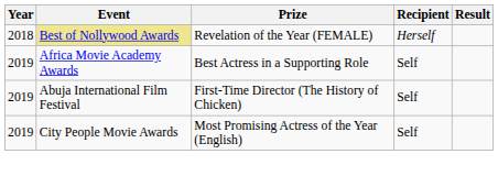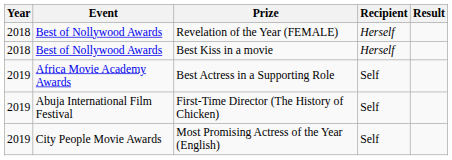 <table class="wikitable">
 <tr>
 <th>Year</th>
 <th>Event</th>
 <th>Prize</th>
 <th>Recipient</th>
 <th>Result</th>
 </tr>
 <tr>
 <td>2018</td>
-<td style="background: khaki;"><a href='#'>Best of Nollywood Awards</a></td>
+<td><a href='#'>Best of Nollywood Awards</a></td>
 <td>Revelation of the Year (FEMALE)</td>
+<td><em>Herself</em></td>
+<td></td>
+</tr>
+<tr>
+<td>2018</td>
+<td><a href='#'>Best of Nollywood Awards</a></td>
+<td>Best Kiss in a movie</td>
 <td><em>Herself</em></td>
 <td></td>
 </tr>
 <tr>
 <td>2019</td>
 <td><a href='#'>Africa Movie Academy Awards</a></td>
 <td>Best Actress in a Supporting Role</td>
 <td>Self</td>
 <td></td>
 </tr>
 <tr>
 <td>2019</td>
 <td>Abuja International Film Festival</td>
 <td>First-Time Director (The History of Chicken)</td>
 <td>Self</td>
 <td></td>
 </tr>
 <tr>
 <td>2019</td>
 <td>City People Movie Awards</td>
 <td>Most Promising Actress of the Year (English)</td>
 <td>Self</td>
 <td></td>
 </tr>
 </table>
